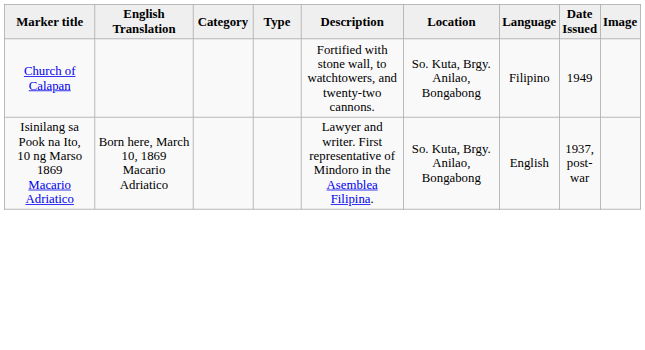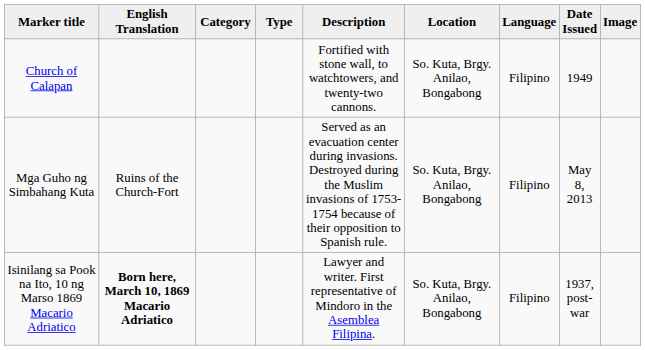 <table class="wikitable" style="width:90%; text-align:center;">
 <tr>
 <th style="width:20%; background:#efefef;">Marker title</th>
 <th style="width:20%; background:#efefef;">English Translation</th>
 <th style="width:10%; background:#efefef;">Category</th>
 <th style="width:10%; background:#efefef;">Type</th>
 <th style="width:20%; background:#efefef;">Description</th>
 <th style="width:20%; background:#efefef;">Location</th>
 <th style="width:10%; background:#efefef;">Language</th>
 <th style="width:10%; background:#efefef;">Date Issued</th>
 <th style="width:10%; background:#efefef;">Image</th>
 </tr>
 <tr>
 <td><a href='#'>Church of Calapan</a></td>
 <td></td>
 <td></td>
 <td></td>
 <td>Fortified with stone wall, to watchtowers, and twenty-two cannons.</td>
 <td>So. Kuta, Brgy. Anilao, Bongabong</td>
 <td>Filipino</td>
 <td>1949</td>
 <td></td>
 </tr>
 <tr>
+<td>Mga Guho ng Simbahang Kuta</td>
+<td>Ruins of the Church-Fort</td>
+<td></td>
+<td></td>
+<td>Served as an evacuation center during invasions. Destroyed during the Muslim invasions of 1753-1754 because of their opposition to Spanish rule.</td>
+<td>So. Kuta, Brgy. Anilao, Bongabong</td>
+<td>Filipino</td>
+<td>May 8, 2013 </td>
+<td></td>
+</tr>
+<tr>
 <td>Isinilang sa Pook na Ito, 10 ng Marso 1869 <br> <a href='#'>Macario Adriatico</a></td>
-<td>Born here, March 10, 1869 <br> Macario Adriatico</td>
+<td><strong>Born here, March 10, 1869 <br> Macario Adriatico</strong></td>
 <td></td>
 <td></td>
 <td>Lawyer and writer. First representative of Mindoro in the <a href='#'>Asemblea Filipina</a>.</td>
 <td>So. Kuta, Brgy. Anilao, Bongabong</td>
-<td>English</td>
+<td>Filipino</td>
 <td>1937, post-war</td>
 <td></td>
 </tr>
 </table>
